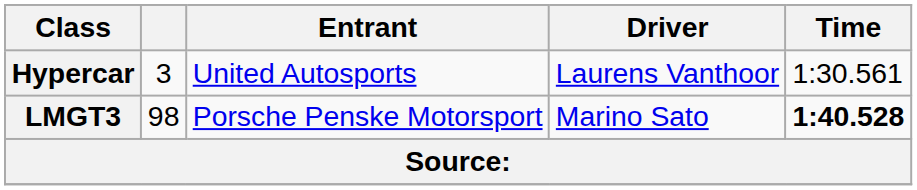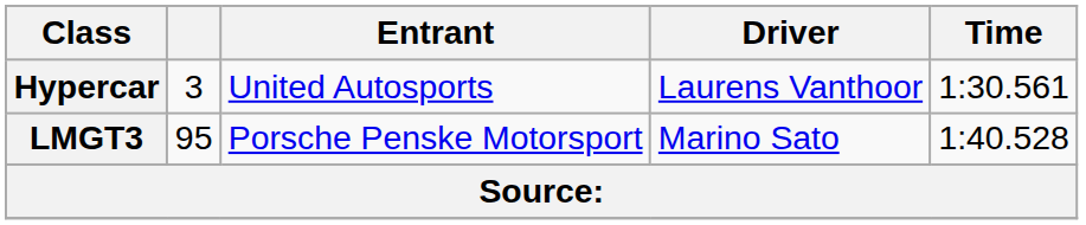 <table class="wikitable" style="font-size:90%;">
 <tr>
 <th>Class</th>
 <th></th>
 <th>Entrant</th>
 <th>Driver</th>
 <th>Time</th>
 </tr>
 <tr>
 <th>Hypercar</th>
 <td style="text-align:center;">3</td>
 <td> <a href='#'>United Autosports</a></td>
 <td> <a href='#'>Laurens Vanthoor</a></td>
 <td>1:30.561</td>
 </tr>
 <tr>
 <th>LMGT3</th>
-<td style="text-align:center;">98</td>
+<td style="text-align:center;">95</td>
 <td> <a href='#'>Porsche Penske Motorsport</a></td>
 <td> <a href='#'>Marino Sato</a></td>
-<td><strong>1:40.528</strong></td>
+<td>1:40.528</td>
 </tr>
 <tr>
 <th colspan="6">Source:</th>
 </tr>
 <tr>
 </tr>
 </table>
